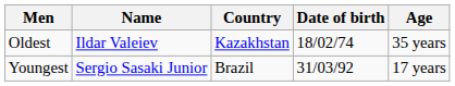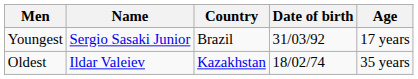 <table class="wikitable">
 <tr>
 <th>Men</th>
 <th>Name</th>
 <th>Country</th>
 <th>Date of birth</th>
 <th>Age</th>
 </tr>
 <tr>
+<td>Youngest</td>
+<td><a href='#'>Sergio Sasaki Junior</a></td>
+<td>Brazil </td>
+<td>31/03/92</td>
+<td>17 years</td>
+</tr>
+<tr>
 <td>Oldest</td>
 <td><a href='#'>Ildar Valeiev</a></td>
 <td><a href='#'>Kazakhstan</a> </td>
 <td>18/02/74</td>
 <td>35 years</td>
 </tr>
-<tr>
-<td>Youngest</td>
-<td><a href='#'>Sergio Sasaki Junior</a></td>
-<td>Brazil </td>
-<td>31/03/92</td>
-<td>17 years</td>
-</tr>
 </table>
